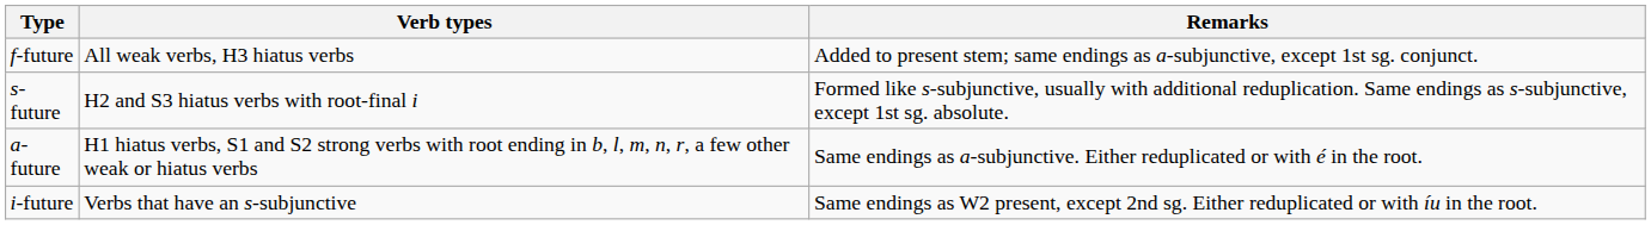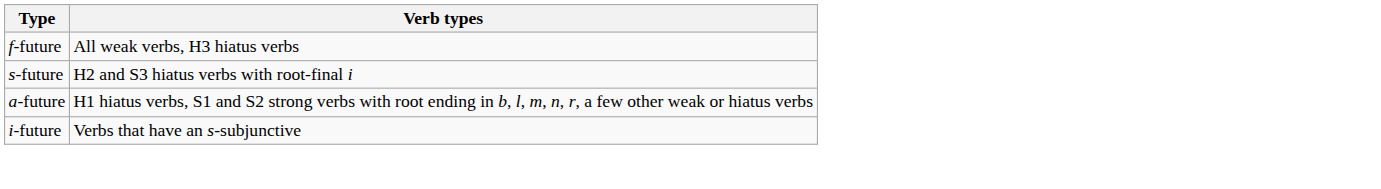 <table class="wikitable">
 <tr>
 <th>Type</th>
 <th>Verb types</th>
-<th>Remarks</th>
 </tr>
 <tr>
 <td><em>f</em>-future</td>
 <td>All weak verbs, H3 hiatus verbs</td>
-<td>Added to present stem; same endings as <em>a</em>-subjunctive, except 1st sg. conjunct.</td>
 </tr>
 <tr>
 <td><em>s</em>-future</td>
 <td>H2 and S3 hiatus verbs with root-final <em>i</em></td>
-<td>Formed like <em>s</em>-subjunctive, usually with additional reduplication. Same endings as <em>s</em>-subjunctive, except 1st sg. absolute.</td>
 </tr>
 <tr>
 <td><em>a</em>-future</td>
 <td>H1 hiatus verbs, S1 and S2 strong verbs with root ending in <em>b</em>, <em>l</em>, <em>m</em>, <em>n</em>, <em>r</em>, a few other weak or hiatus verbs</td>
-<td>Same endings as <em>a</em>-subjunctive. Either reduplicated or with <em>é</em> in the root.</td>
 </tr>
 <tr>
 <td><em>i</em>-future</td>
 <td>Verbs that have an <em>s</em>-subjunctive</td>
-<td>Same endings as W2 present, except 2nd sg. Either reduplicated or with <em>íu</em> in the root.</td>
 </tr>
 </table>
